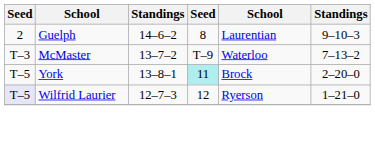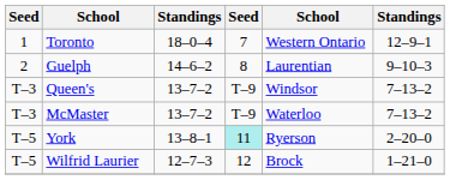 <table class="wikitable">
 <tr>
 <th>Seed</th>
 <th style="width:110px">School</th>
 <th>Standings</th>
 <th>Seed</th>
 <th style="width:110px">School</th>
 <th>Standings</th>
 </tr>
 <tr>
+<td align=center>1</td>
+<td><a href='#'>Toronto</a></td>
+<td align=center>18–0–4</td>
+<td align=center>7</td>
+<td><a href='#'>Western Ontario</a></td>
+<td align=center>12–9–1</td>
+</tr>
+<tr>
 <td align=center>2</td>
 <td><a href='#'>Guelph</a></td>
 <td align=center>14–6–2</td>
 <td align=center>8</td>
 <td><a href='#'>Laurentian</a></td>
 <td align=center>9–10–3</td>
+</tr>
+<tr>
+<td align=center>T–3</td>
+<td><a href='#'>Queen's</a></td>
+<td align=center>13–7–2</td>
+<td align=center>T–9</td>
+<td><a href='#'>Windsor</a></td>
+<td align=center>7–13–2</td>
 </tr>
 <tr>
 <td align=center>T–3</td>
 <td><a href='#'>McMaster</a></td>
 <td align=center>13–7–2</td>
 <td align=center>T–9</td>
 <td><a href='#'>Waterloo</a></td>
 <td align=center>7–13–2</td>
 </tr>
 <tr>
 <td align=center>T–5</td>
 <td><a href='#'>York</a></td>
 <td align=center>13–8–1</td>
 <td align=center style="background: paleturquoise;">11</td>
-<td><a href='#'>Brock</a></td>
+<td><a href='#'>Ryerson</a></td>
 <td align=center>2–20–0</td>
 </tr>
 <tr>
-<td align=center style="background: lavender;">T–5</td>
+<td align=center>T–5</td>
 <td><a href='#'>Wilfrid Laurier</a></td>
 <td align=center>12–7–3</td>
 <td align=center>12</td>
-<td><a href='#'>Ryerson</a></td>
+<td><a href='#'>Brock</a></td>
 <td align=center>1–21–0</td>
 </tr>
 <tr>
 </tr>
 </table>
